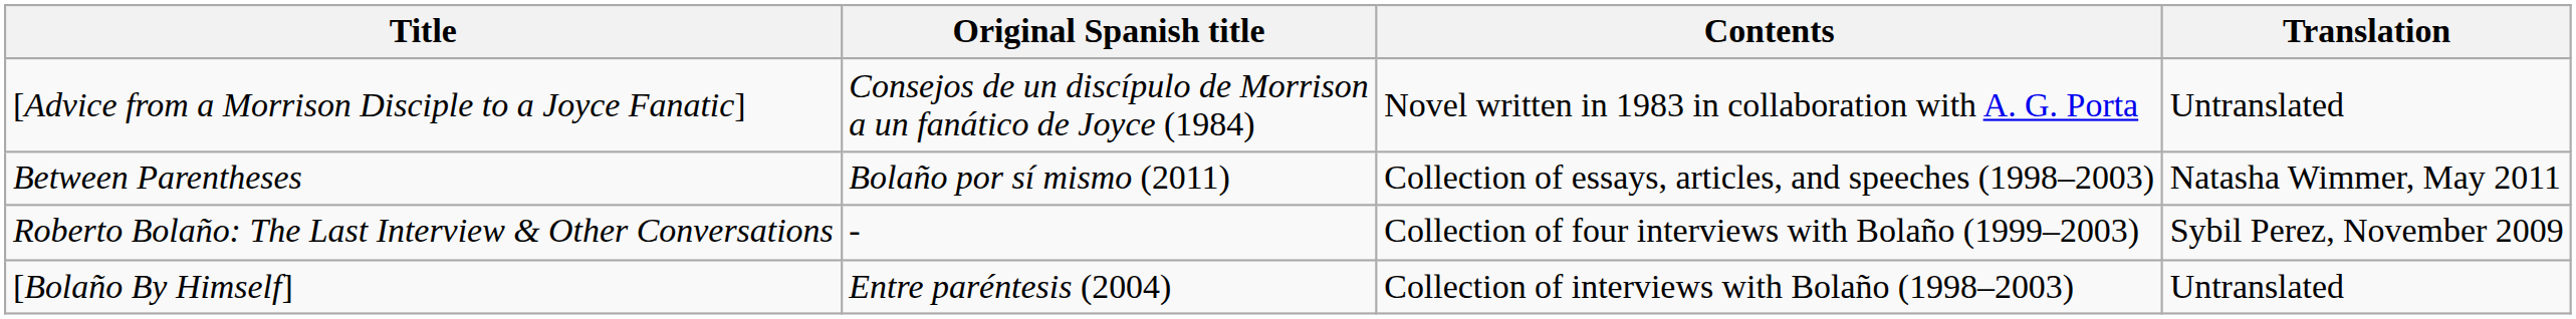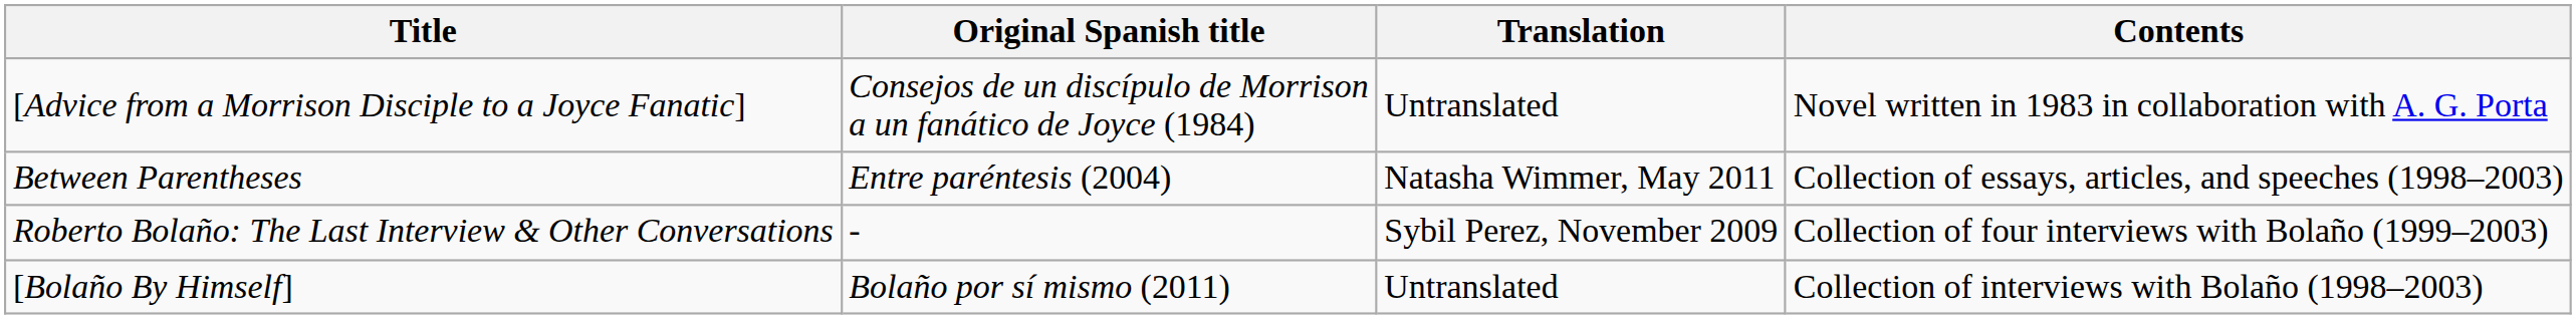 <table class="wikitable">
 <tr>
 <th>Title</th>
 <th>Original Spanish title</th>
+<th>Translation</th>
 <th>Contents</th>
-<th>Translation</th>
 </tr>
 <tr>
 <td>[<em>Advice from a Morrison Disciple to a Joyce Fanatic</em>]</td>
 <td><em>Consejos de un discípulo de Morrison<br>a un fanático de Joyce</em> (1984)</td>
+<td>Untranslated</td>
 <td>Novel written in 1983 in collaboration with <a href='#'>A. G. Porta</a></td>
-<td>Untranslated</td>
 </tr>
 <tr>
 <td><em>Between Parentheses</em></td>
-<td><em>Bolaño por sí mismo</em> (2011)</td>
+<td><em>Entre paréntesis</em> (2004)</td>
+<td>Natasha Wimmer, May 2011</td>
 <td>Collection of essays, articles, and speeches (1998–2003)</td>
-<td>Natasha Wimmer, May 2011</td>
 </tr>
 <tr>
 <td><em>Roberto Bolaño: The Last Interview & Other Conversations</em></td>
 <td>-</td>
+<td>Sybil Perez, November 2009</td>
 <td>Collection of four interviews with Bolaño (1999–2003)</td>
-<td>Sybil Perez, November 2009</td>
 </tr>
 <tr>
 <td>[<em>Bolaño By Himself</em>]</td>
-<td><em>Entre paréntesis</em> (2004)</td>
+<td><em>Bolaño por sí mismo</em> (2011)</td>
+<td>Untranslated</td>
 <td>Collection of interviews with Bolaño (1998–2003)</td>
-<td>Untranslated</td>
 </tr>
 </table>
